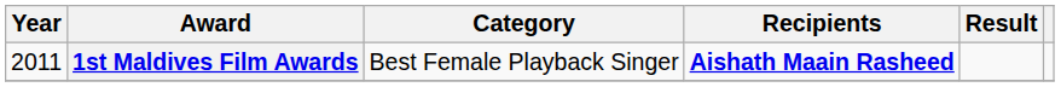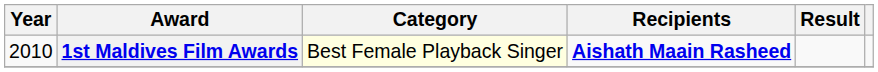 <table class="wikitable plainrowheaders sortable">
 <tr>
 <th scope="col">Year</th>
 <th scope="col">Award</th>
 <th scope="col">Category</th>
 <th scope="col">Recipients</th>
 <th scope="col">Result</th>
 <th scope="col" class="unsortable"></th>
 </tr>
 <tr>
-<td>2011</td>
+<td>2010</td>
 <th scope="row"><a href='#'>1st Maldives Film Awards</a></th>
-<td>Best Female Playback Singer</td>
+<td style="background: lightyellow;">Best Female Playback Singer</td>
 <td><strong><a href='#'>Aishath Maain Rasheed</a></strong></td>
 <td></td>
 <td style="text-align:center;"></td>
 </tr>
 <tr>
 </tr>
 </table>
